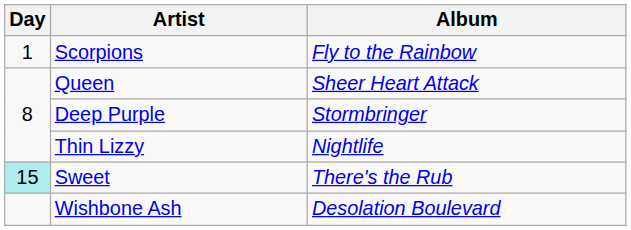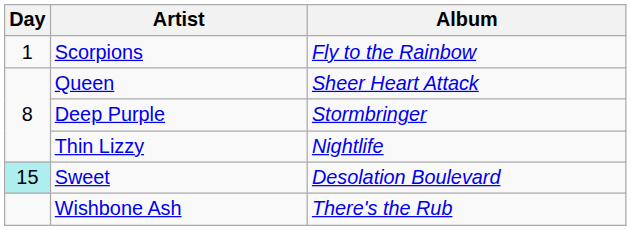 <table class="wikitable" border="1">
 <tr>
 <th>Day</th>
 <th width="200">Artist</th>
 <th width="250">Album</th>
 </tr>
 <tr>
 <td style="text-align:center;" rowspan="1">1</td>
 <td><a href='#'>Scorpions</a></td>
 <td><em><a href='#'>Fly to the Rainbow</a></em></td>
 </tr>
 <tr>
 <td style="text-align:center;" rowspan="3">8</td>
 <td><a href='#'>Queen</a></td>
 <td><em><a href='#'>Sheer Heart Attack</a></em></td>
 </tr>
 <tr>
 <td><a href='#'>Deep Purple</a></td>
 <td><em><a href='#'>Stormbringer</a></em></td>
 </tr>
 <tr>
 <td><a href='#'>Thin Lizzy</a></td>
 <td><em><a href='#'>Nightlife</a></em></td>
 </tr>
 <tr>
 <td style="background: paleturquoise; text-align:center;" rowspan="1">15</td>
 <td><a href='#'>Sweet</a></td>
-<td><em><a href='#'>There's the Rub</a></em></td>
+<td><em><a href='#'>Desolation Boulevard</a></em></td>
 </tr>
 <tr>
 <td style="text-align:center;" rowspan="1"></td>
 <td><a href='#'>Wishbone Ash</a></td>
-<td><em><a href='#'>Desolation Boulevard</a></em></td>
+<td><em><a href='#'>There's the Rub</a></em></td>
 </tr>
 </table>
